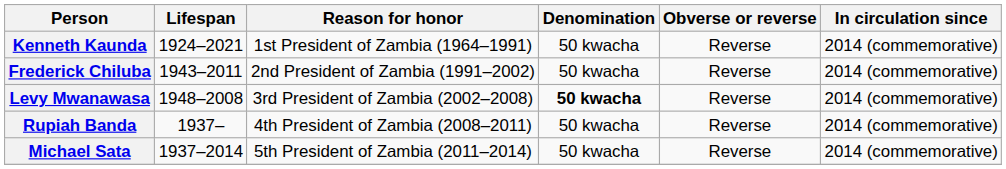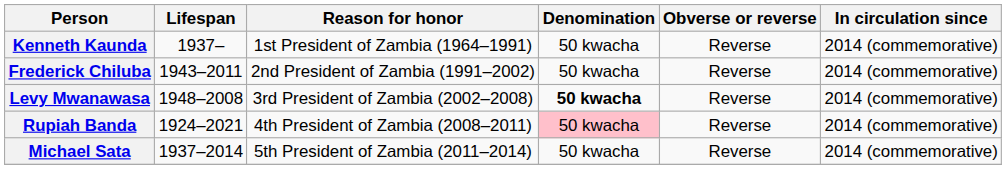 <table class="wikitable" style="font-size: 95%; text-align:center;">
 <tr>
 <th>Person</th>
 <th>Lifespan</th>
 <th>Reason for honor</th>
 <th>Denomination</th>
 <th>Obverse or reverse</th>
 <th>In circulation since</th>
 </tr>
 <tr>
 <th><a href='#'>Kenneth Kaunda</a></th>
-<td>1924–2021</td>
+<td>1937–</td>
 <td>1st President of Zambia (1964–1991)</td>
 <td>50 kwacha</td>
 <td>Reverse</td>
 <td>2014 (commemorative)</td>
 </tr>
 <tr>
 <th><a href='#'>Frederick Chiluba</a></th>
 <td>1943–2011</td>
 <td>2nd President of Zambia (1991–2002)</td>
 <td>50 kwacha</td>
 <td>Reverse</td>
 <td>2014 (commemorative)</td>
 </tr>
 <tr>
 <th><a href='#'>Levy Mwanawasa</a></th>
 <td>1948–2008</td>
 <td>3rd President of Zambia (2002–2008)</td>
 <td><strong>50 kwacha</strong></td>
 <td>Reverse</td>
 <td>2014 (commemorative)</td>
 </tr>
 <tr>
 <th><a href='#'>Rupiah Banda</a></th>
-<td>1937–</td>
+<td>1924–2021</td>
 <td>4th President of Zambia (2008–2011)</td>
-<td>50 kwacha</td>
+<td style="background: pink;">50 kwacha</td>
 <td>Reverse</td>
 <td>2014 (commemorative)</td>
 </tr>
 <tr>
 <th><a href='#'>Michael Sata</a></th>
 <td>1937–2014</td>
 <td>5th President of Zambia (2011–2014)</td>
 <td>50 kwacha</td>
 <td>Reverse</td>
 <td>2014 (commemorative)</td>
 </tr>
 <tr>
 </tr>
 </table>
